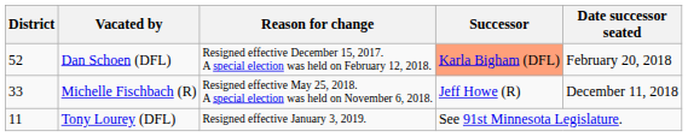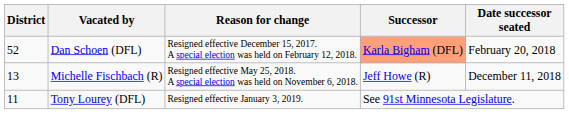 <table class="wikitable">
 <tr>
 <th>District</th>
 <th>Vacated by</th>
 <th>Reason for change</th>
 <th>Successor</th>
 <th>Date successor<br>seated</th>
 </tr>
 <tr>
 <td>52</td>
 <td><a href='#'>Dan Schoen</a> (DFL)</td>
 <td style="font-size:80%">Resigned effective December 15, 2017.<br>A <a href='#'>special election</a> was held on February 12, 2018.</td>
 <td style="background: lightsalmon;"><a href='#'>Karla Bigham</a> (DFL)</td>
 <td>February 20, 2018</td>
 </tr>
 <tr>
-<td>33</td>
+<td>13</td>
 <td><a href='#'>Michelle Fischbach</a> (R)</td>
 <td style="font-size:80%">Resigned effective May 25, 2018.<br>A <a href='#'>special election</a> was held on November 6, 2018.</td>
 <td><a href='#'>Jeff Howe</a> (R)</td>
 <td>December 11, 2018</td>
 </tr>
 <tr>
 <td>11</td>
 <td><a href='#'>Tony Lourey</a> (DFL)</td>
 <td style="font-size:80%">Resigned effective January 3, 2019.</td>
 <td colspan="2">See <a href='#'>91st Minnesota Legislature</a>.</td>
 </tr>
 </table>
